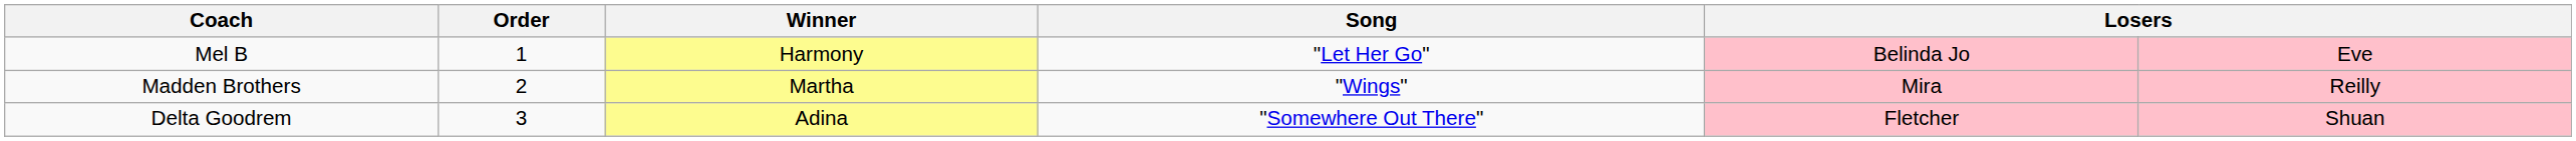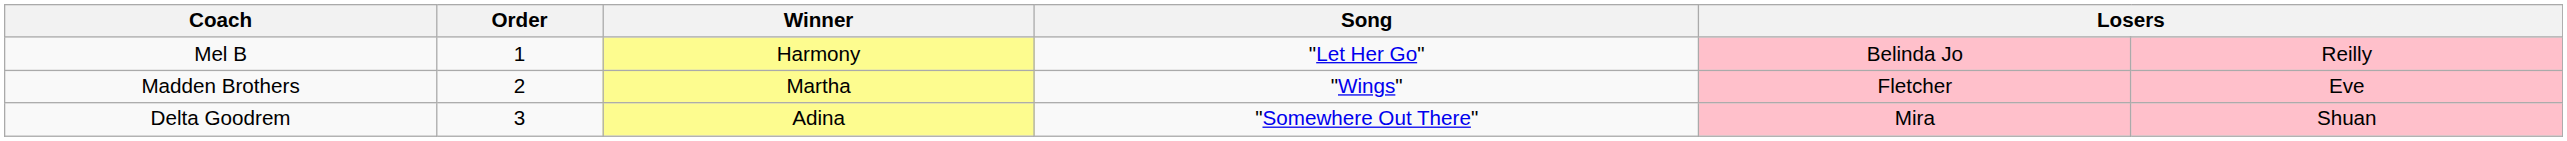 <table class="wikitable" style="text-align: center; width:100%">
 <tr>
 <th style="width:13%">Coach</th>
 <th style="width:05%">Order</th>
 <th style="width:13%">Winner</th>
 <th style="width:20%">Song</th>
 <th colspan="2">Losers</th>
 </tr>
 <tr>
 <td>Mel B</td>
 <td>1</td>
 <td style="background:#fdfc8f">Harmony</td>
 <td>"<a href='#'>Let Her Go</a>"</td>
 <td style="width:13%; background:pink">Belinda Jo</td>
-<td style="width:13%; background:pink">Eve</td>
+<td style="background:pink">Reilly</td>
 </tr>
 <tr>
 <td>Madden Brothers</td>
 <td>2</td>
 <td style="background:#fdfc8f">Martha</td>
 <td>"<a href='#'>Wings</a>"</td>
-<td style="background:pink">Mira</td>
-<td style="background:pink">Reilly</td>
+<td style="background:pink">Fletcher</td>
+<td style="width:13%; background:pink">Eve</td>
 </tr>
 <tr>
 <td>Delta Goodrem</td>
 <td>3</td>
 <td style="background:#fdfc8f">Adina</td>
 <td>"<a href='#'>Somewhere Out There</a>"</td>
-<td style="background:pink">Fletcher</td>
+<td style="background:pink">Mira</td>
 <td style="background:pink">Shuan</td>
 </tr>
 </table>
